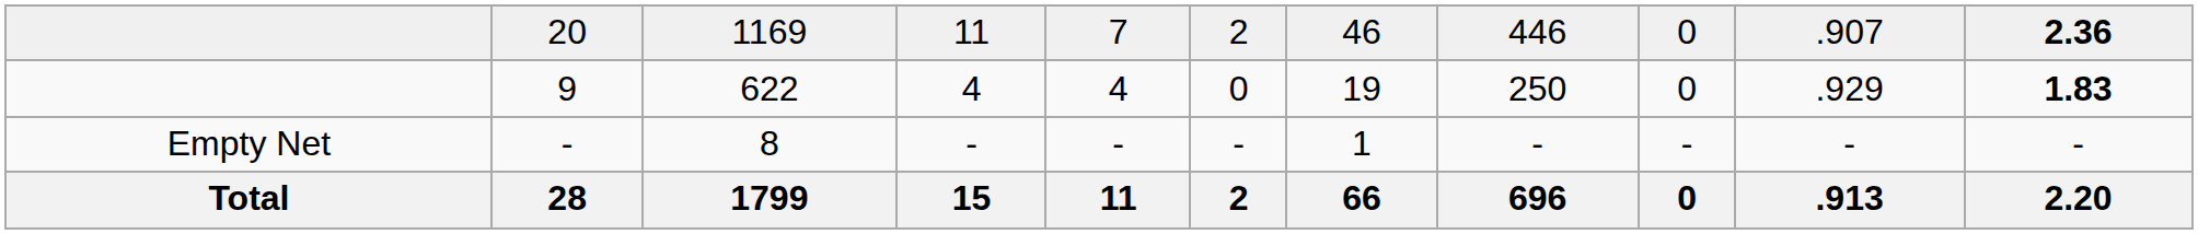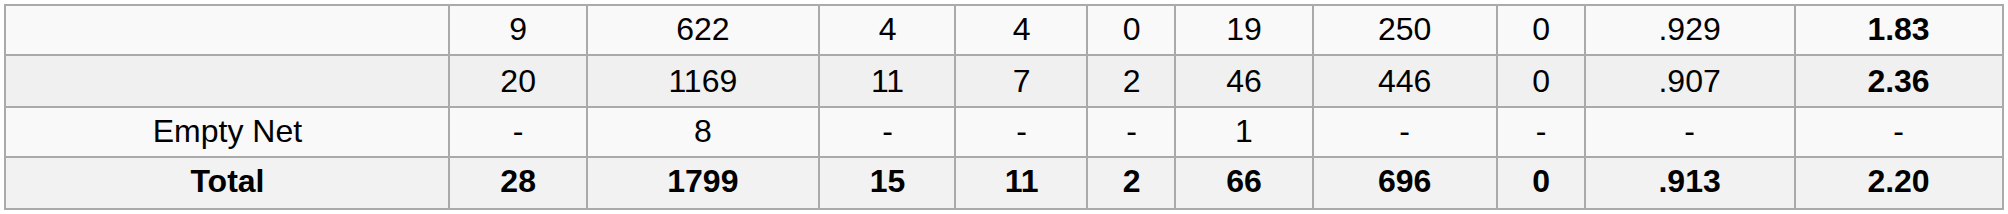 <table class="wikitable sortable" width ="1000">
 <tr align="center">
+</tr>
+<tr align="center" bgcolor="">
+<td></td>
+<td>9</td>
+<td>622</td>
+<td>4</td>
+<td>4</td>
+<td>0</td>
+<td>19</td>
+<td>250</td>
+<td>0</td>
+<td>.929</td>
+<td><strong>1.83</strong></td>
 </tr>
 <tr align="center" bgcolor="f0f0f0">
 <td></td>
 <td>20</td>
 <td>1169</td>
 <td>11</td>
 <td>7</td>
 <td>2</td>
 <td>46</td>
 <td>446</td>
 <td>0</td>
 <td>.907</td>
 <td><strong>2.36</strong></td>
-</tr>
-<tr align="center" bgcolor="">
-<td></td>
-<td>9</td>
-<td>622</td>
-<td>4</td>
-<td>4</td>
-<td>0</td>
-<td>19</td>
-<td>250</td>
-<td>0</td>
-<td>.929</td>
-<td><strong>1.83</strong></td>
 </tr>
 <tr align="center" bgcolor="">
 <td>Empty Net</td>
 <td>-</td>
 <td>8</td>
 <td>-</td>
 <td>-</td>
 <td>-</td>
 <td>1</td>
 <td>-</td>
 <td>-</td>
 <td>-</td>
 <td>-</td>
 </tr>
 <tr>
 <th>Total</th>
 <th>28</th>
 <th>1799</th>
 <th>15</th>
 <th>11</th>
 <th>2</th>
 <th>66</th>
 <th>696</th>
 <th>0</th>
 <th>.913</th>
 <th>2.20</th>
 </tr>
 </table>
